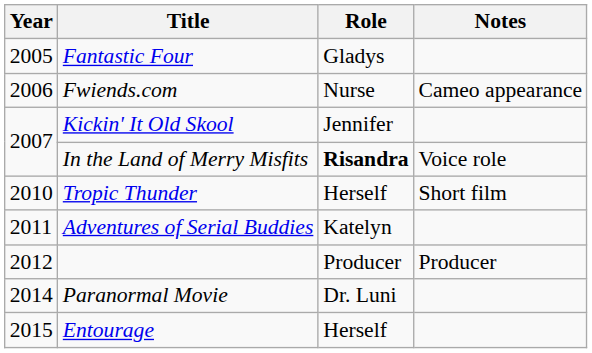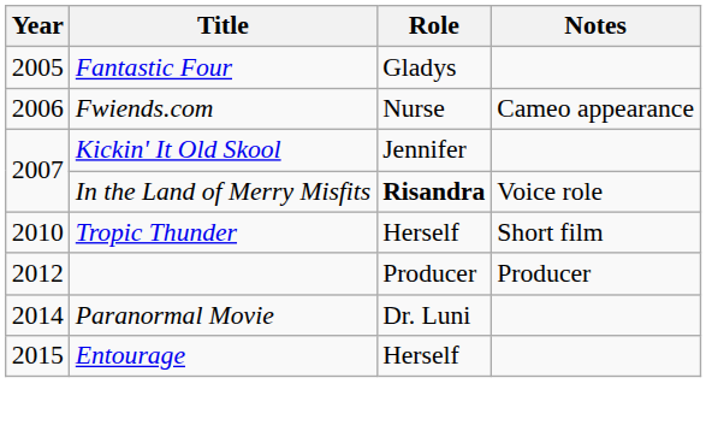 <table class="wikitable sortable">
 <tr>
 <th>Year</th>
 <th>Title</th>
 <th>Role</th>
 <th class="unsortable">Notes</th>
 </tr>
 <tr>
 <td>2005</td>
 <td><em><a href='#'>Fantastic Four</a></em></td>
 <td>Gladys</td>
 <td></td>
 </tr>
 <tr>
 <td>2006</td>
 <td><em>Fwiends.com</em></td>
 <td>Nurse</td>
 <td>Cameo appearance</td>
 </tr>
 <tr>
 <td rowspan="2">2007</td>
 <td><em><a href='#'>Kickin' It Old Skool</a></em></td>
 <td>Jennifer</td>
 <td></td>
 </tr>
 <tr>
 <td><em>In the Land of Merry Misfits</em></td>
 <td><strong>Risandra</strong></td>
 <td>Voice role</td>
 </tr>
 <tr>
 <td>2010</td>
 <td><em><a href='#'>Tropic Thunder</a></em></td>
 <td>Herself</td>
 <td>Short film</td>
 </tr>
 <tr>
-<td>2011</td>
-<td><em><a href='#'>Adventures of Serial Buddies</a></em></td>
-<td>Katelyn</td>
-<td></td>
-</tr>
-<tr>
 <td>2012</td>
 <td><em></em></td>
 <td>Producer</td>
 <td>Producer</td>
 </tr>
 <tr>
 <td>2014</td>
 <td><em>Paranormal Movie</em></td>
 <td>Dr. Luni</td>
 <td></td>
 </tr>
 <tr>
 <td>2015</td>
 <td><em><a href='#'>Entourage</a></em></td>
 <td>Herself</td>
 <td></td>
 </tr>
 </table>
